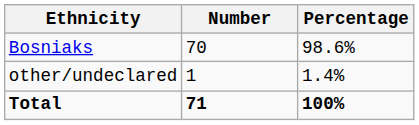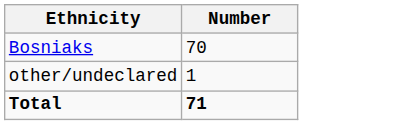 <table class="wikitable">
 <tr>
 <th width="100px">Ethnicity</th>
 <th width="80px">Number</th>
-<th width="80px">Percentage</th>
 </tr>
 <tr>
 <td><a href='#'>Bosniaks</a></td>
 <td>70</td>
-<td>98.6%</td>
 </tr>
 <tr>
 <td>other/undeclared</td>
 <td>1</td>
-<td>1.4%</td>
 </tr>
 <tr>
 <td><strong>Total</strong></td>
 <td><strong>71</strong></td>
-<td><strong>100%</strong></td>
 </tr>
 </table>
